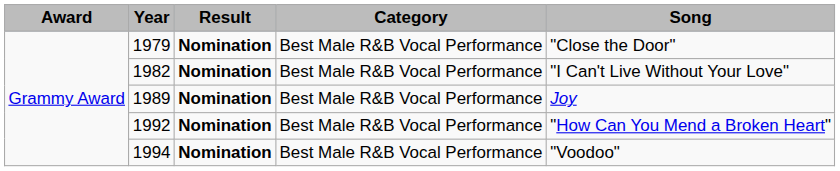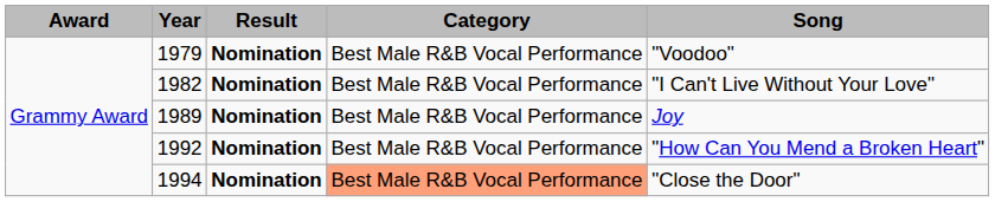 <table class="wikitable">
 <tr style="background:#b0c4de; text-align:center;">
 <th style="background:#bcbcbc;">Award</th>
 <th style="background:#bcbcbc;">Year</th>
 <th style="background:#bcbcbc;">Result</th>
 <th style="background:#bcbcbc;">Category</th>
 <th style="background:#bcbcbc;">Song</th>
 </tr>
 <tr>
 <td rowspan=5><a href='#'>Grammy Award</a></td>
 <td>1979</td>
 <td><strong>Nomination</strong></td>
 <td>Best Male R&B Vocal Performance</td>
-<td>"Close the Door"</td>
+<td>"Voodoo"</td>
 </tr>
 <tr>
 <td>1982</td>
 <td><strong>Nomination</strong></td>
 <td>Best Male R&B Vocal Performance</td>
 <td>"I Can't Live Without Your Love"</td>
 </tr>
 <tr>
 <td>1989</td>
 <td><strong>Nomination</strong></td>
 <td>Best Male R&B Vocal Performance</td>
 <td><em><a href='#'>Joy</a></em></td>
 </tr>
 <tr>
 <td>1992</td>
 <td><strong>Nomination</strong></td>
 <td>Best Male R&B Vocal Performance</td>
 <td>"<a href='#'>How Can You Mend a Broken Heart</a>"</td>
 </tr>
 <tr>
 <td>1994</td>
 <td><strong>Nomination</strong></td>
-<td>Best Male R&B Vocal Performance</td>
-<td>"Voodoo"</td>
+<td style="background: lightsalmon;">Best Male R&B Vocal Performance</td>
+<td>"Close the Door"</td>
 </tr>
 </table>
